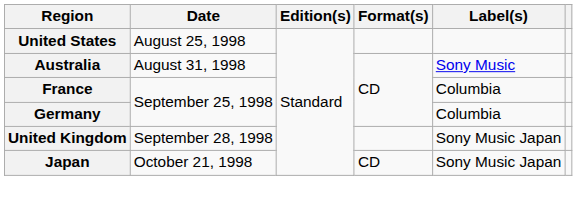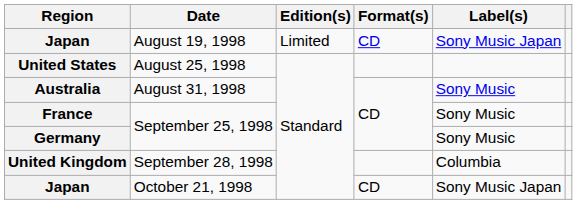 <table class="wikitable plainrowheaders">
 <tr>
 <th scope="col">Region</th>
 <th scope="col">Date</th>
 <th scope="col">Edition(s)</th>
 <th scope="col">Format(s)</th>
 <th scope="col">Label(s)</th>
 <th scope="col"></th>
+</tr>
+<tr>
+<th scope="row">Japan</th>
+<td>August 19, 1998</td>
+<td>Limited</td>
+<td><a href='#'>CD</a></td>
+<td><a href='#'>Sony Music Japan</a></td>
+<td></td>
 </tr>
 <tr>
 <th scope="row">United States</th>
 <td>August 25, 1998</td>
 <td rowspan="9">Standard</td>
 <td></td>
 <td></td>
 <td></td>
 </tr>
 <tr>
 <th scope="row">Australia</th>
 <td>August 31, 1998</td>
 <td rowspan="3">CD</td>
 <td><a href='#'>Sony Music</a></td>
 <td></td>
 </tr>
 <tr>
 <th scope="row">France</th>
 <td rowspan="2">September 25, 1998</td>
-<td>Columbia</td>
+<td>Sony Music</td>
 <td></td>
 </tr>
 <tr>
 <th scope="row">Germany</th>
-<td>Columbia</td>
+<td>Sony Music</td>
 <td></td>
 </tr>
 <tr>
 <th scope="row">United Kingdom</th>
 <td>September 28, 1998</td>
 <td></td>
-<td>Sony Music Japan</td>
+<td>Columbia</td>
 <td></td>
 </tr>
 <tr>
 <th scope="row">Japan</th>
 <td>October 21, 1998</td>
 <td rowspan="2">CD</td>
 <td>Sony Music Japan</td>
 <td></td>
 </tr>
 </table>
